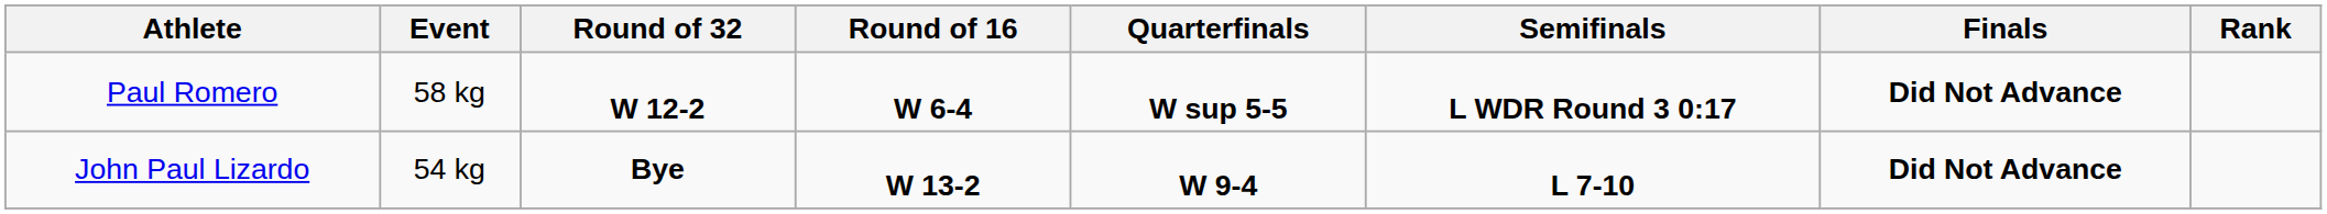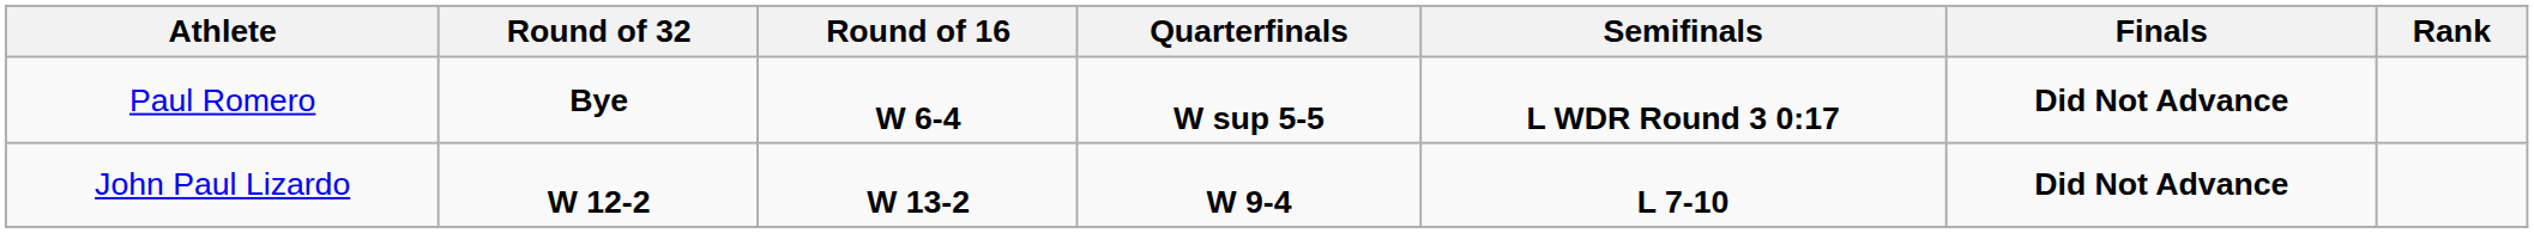 <table class="wikitable" width="90%" style="text-align:center; font-size:90%">
 <tr>
 <th>Athlete</th>
-<th>Event</th>
 <th>Round of 32</th>
 <th>Round of 16</th>
 <th>Quarterfinals</th>
 <th>Semifinals</th>
 <th>Finals</th>
 <th>Rank</th>
 </tr>
 <tr>
 <td align=center><a href='#'>Paul Romero</a></td>
-<td align=center>58 kg</td>
-<td align=center> <br> <strong>W 12-2</strong></td>
+<td align=center><strong>Bye</strong></td>
 <td align=center> <br> <strong>W 6-4</strong></td>
 <td align=center> <br> <strong>W sup 5-5</strong></td>
 <td align=center><strong> <br> L WDR Round 3 0:17</strong></td>
 <td align=center><strong>Did Not Advance</strong></td>
 <td align=center></td>
 </tr>
 <tr>
 <td align=center><a href='#'>John Paul Lizardo</a></td>
-<td align=center>54 kg</td>
-<td align=center><strong>Bye</strong></td>
+<td align=center> <br> <strong>W 12-2</strong></td>
 <td align=center> <br> <strong>W 13-2</strong></td>
 <td align=center> <br> <strong>W 9-4</strong></td>
 <td align=center> <br> <strong>L 7-10</strong></td>
 <td align=center><strong>Did Not Advance</strong></td>
 <td align=center></td>
 </tr>
 </table>
